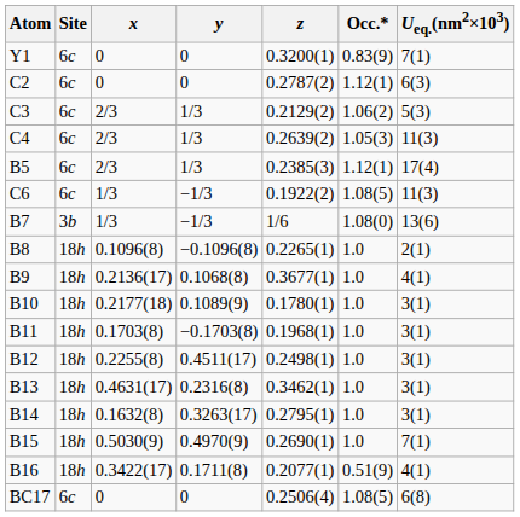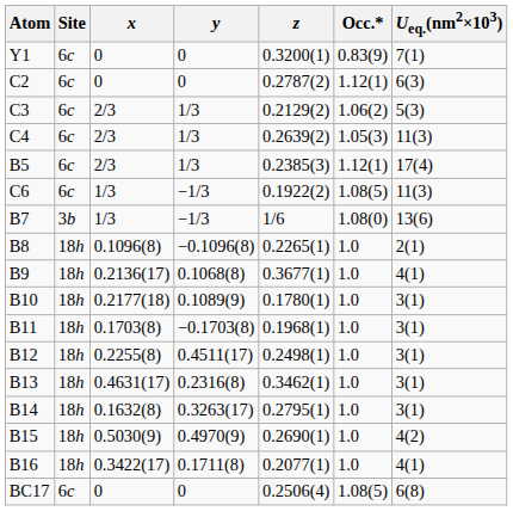 <table class="wikitable">
 <tr>
 <th>Atom</th>
 <th>Site</th>
 <th><em>x</em></th>
 <th><em>y</em></th>
 <th><em>z</em></th>
 <th>Occ.*</th>
 <th><em>U</em><sub>eq.</sub>(nm<sup>2</sup>×10<sup>3</sup>)</th>
 </tr>
 <tr>
 <td>Y1</td>
 <td>6<em>c</em></td>
 <td>0</td>
 <td>0</td>
 <td>0.3200(1)</td>
 <td>0.83(9)</td>
 <td>7(1)</td>
 </tr>
 <tr>
 <td>C2</td>
 <td>6<em>c</em></td>
 <td>0</td>
 <td>0</td>
 <td>0.2787(2)</td>
 <td>1.12(1)</td>
 <td>6(3)</td>
 </tr>
 <tr>
 <td>C3</td>
 <td>6<em>c</em></td>
 <td>2/3</td>
 <td>1/3</td>
 <td>0.2129(2)</td>
 <td>1.06(2)</td>
 <td>5(3)</td>
 </tr>
 <tr>
 <td>C4</td>
 <td>6<em>c</em></td>
 <td>2/3</td>
 <td>1/3</td>
 <td>0.2639(2)</td>
 <td>1.05(3)</td>
 <td>11(3)</td>
 </tr>
 <tr>
 <td>B5</td>
 <td>6<em>c</em></td>
 <td>2/3</td>
 <td>1/3</td>
 <td>0.2385(3)</td>
 <td>1.12(1)</td>
 <td>17(4)</td>
 </tr>
 <tr>
 <td>C6</td>
 <td>6<em>c</em></td>
 <td>1/3</td>
 <td>−1/3</td>
 <td>0.1922(2)</td>
 <td>1.08(5)</td>
 <td>11(3)</td>
 </tr>
 <tr>
 <td>B7</td>
 <td>3<em>b</em></td>
 <td>1/3</td>
 <td>−1/3</td>
 <td>1/6</td>
 <td>1.08(0)</td>
 <td>13(6)</td>
 </tr>
 <tr>
 <td>B8</td>
 <td>18<em>h</em></td>
 <td>0.1096(8)</td>
 <td>−0.1096(8)</td>
 <td>0.2265(1)</td>
 <td>1.0</td>
 <td>2(1)</td>
 </tr>
 <tr>
 <td>B9</td>
 <td>18<em>h</em></td>
 <td>0.2136(17)</td>
 <td>0.1068(8)</td>
 <td>0.3677(1)</td>
 <td>1.0</td>
 <td>4(1)</td>
 </tr>
 <tr>
 <td>B10</td>
 <td>18<em>h</em></td>
 <td>0.2177(18)</td>
 <td>0.1089(9)</td>
 <td>0.1780(1)</td>
 <td>1.0</td>
 <td>3(1)</td>
 </tr>
 <tr>
 <td>B11</td>
 <td>18<em>h</em></td>
 <td>0.1703(8)</td>
 <td>−0.1703(8)</td>
 <td>0.1968(1)</td>
 <td>1.0</td>
 <td>3(1)</td>
 </tr>
 <tr>
 <td>B12</td>
 <td>18<em>h</em></td>
 <td>0.2255(8)</td>
 <td>0.4511(17)</td>
 <td>0.2498(1)</td>
 <td>1.0</td>
 <td>3(1)</td>
 </tr>
 <tr>
 <td>B13</td>
 <td>18<em>h</em></td>
 <td>0.4631(17)</td>
 <td>0.2316(8)</td>
 <td>0.3462(1)</td>
 <td>1.0</td>
 <td>3(1)</td>
 </tr>
 <tr>
 <td>B14</td>
 <td>18<em>h</em></td>
 <td>0.1632(8)</td>
 <td>0.3263(17)</td>
 <td>0.2795(1)</td>
 <td>1.0</td>
 <td>3(1)</td>
 </tr>
 <tr>
 <td>B15</td>
 <td>18<em>h</em></td>
 <td>0.5030(9)</td>
 <td>0.4970(9)</td>
 <td>0.2690(1)</td>
 <td>1.0</td>
-<td>7(1)</td>
+<td>4(2)</td>
 </tr>
 <tr>
 <td>B16</td>
 <td>18<em>h</em></td>
 <td>0.3422(17)</td>
 <td>0.1711(8)</td>
 <td>0.2077(1)</td>
-<td>0.51(9)</td>
+<td>1.0</td>
 <td>4(1)</td>
 </tr>
 <tr>
 <td>BC17</td>
 <td>6<em>c</em></td>
 <td>0</td>
 <td>0</td>
 <td>0.2506(4)</td>
 <td>1.08(5)</td>
 <td>6(8)</td>
 </tr>
 </table>
